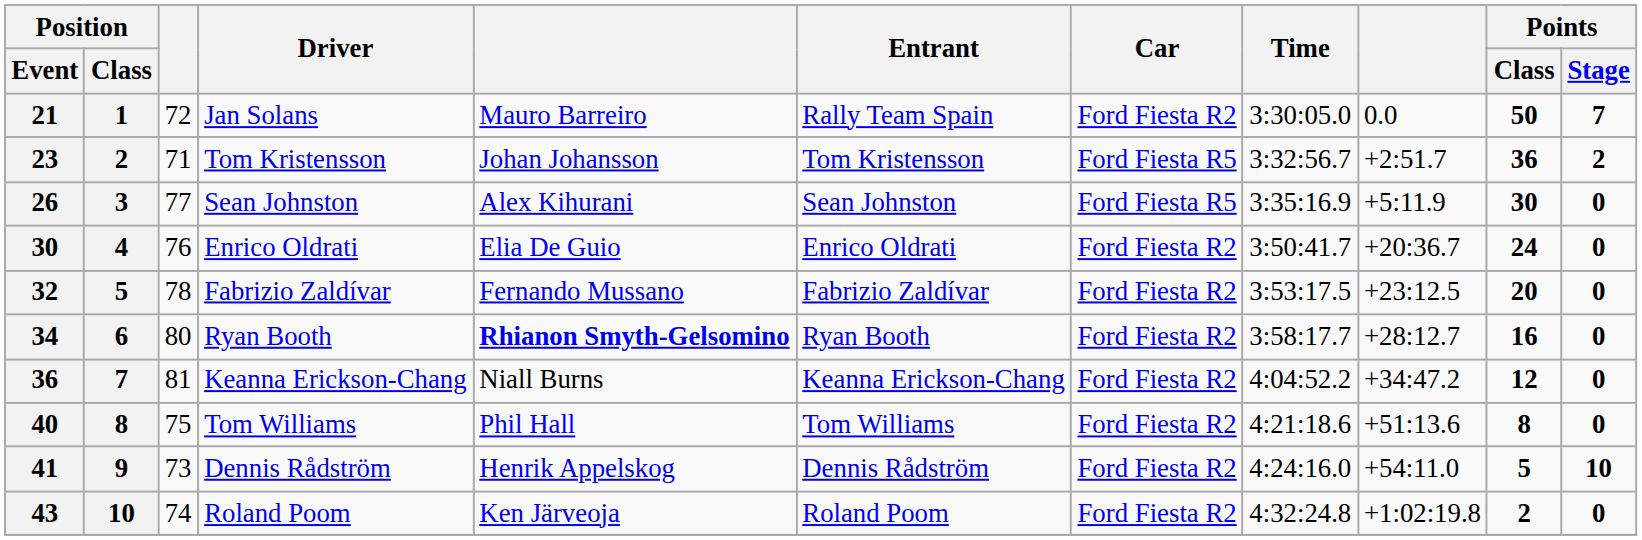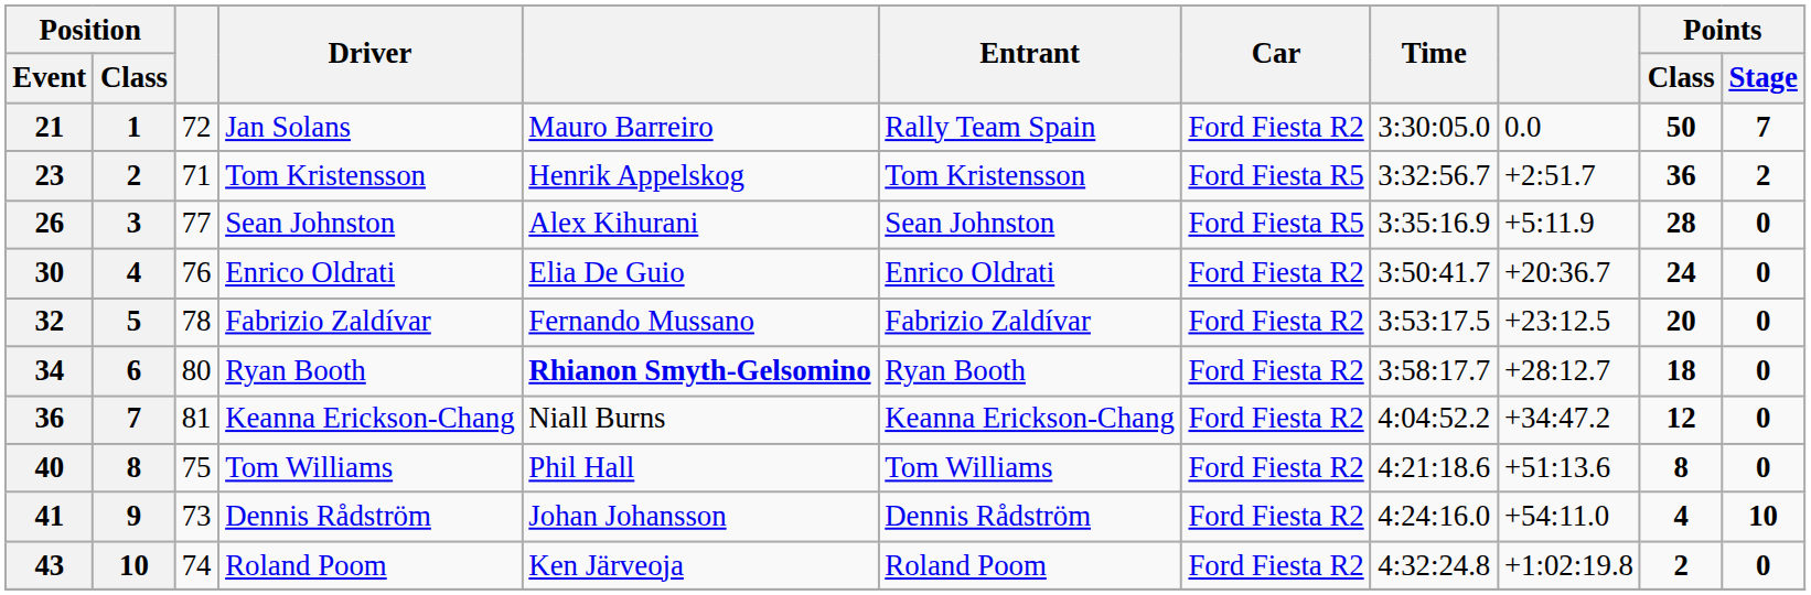 <table class="wikitable" width=85% style="font-size: 85%;">
 <tr>
 <th colspan="2">Position</th>
 <th rowspan="2"></th>
 <th rowspan="2">Driver</th>
 <th rowspan="2"></th>
 <th rowspan="2">Entrant</th>
 <th rowspan="2">Car</th>
 <th rowspan="2">Time</th>
 <th rowspan="2"></th>
 <th colspan="2">Points</th>
 </tr>
 <tr>
 <th>Event</th>
 <th>Class</th>
 <th>Class</th>
 <th><a href='#'>Stage</a></th>
 </tr>
 <tr>
 <th>21</th>
 <th>1</th>
 <td align="center">72</td>
 <td><a href='#'>Jan Solans</a></td>
 <td><a href='#'>Mauro Barreiro</a></td>
 <td><a href='#'>Rally Team Spain</a></td>
 <td nowrap><a href='#'>Ford Fiesta R2</a></td>
 <td>3:30:05.0</td>
 <td>0.0</td>
 <td align="center"><strong>50</strong></td>
 <td align="center"><strong>7</strong></td>
 </tr>
 <tr>
 <th>23</th>
 <th>2</th>
 <td align="center">71</td>
 <td><a href='#'>Tom Kristensson</a></td>
-<td><a href='#'>Johan Johansson</a></td>
+<td><a href='#'>Henrik Appelskog</a></td>
 <td><a href='#'>Tom Kristensson</a></td>
 <td><a href='#'>Ford Fiesta R5</a></td>
 <td>3:32:56.7</td>
 <td>+2:51.7</td>
 <td align="center"><strong>36</strong></td>
 <td align="center"><strong>2</strong></td>
 </tr>
 <tr>
 <th>26</th>
 <th>3</th>
 <td align="center">77</td>
 <td><a href='#'>Sean Johnston</a></td>
 <td><a href='#'>Alex Kihurani</a></td>
 <td><a href='#'>Sean Johnston</a></td>
 <td><a href='#'>Ford Fiesta R5</a></td>
 <td>3:35:16.9</td>
 <td>+5:11.9</td>
-<td align="center"><strong>30</strong></td>
+<td align="center"><strong>28</strong></td>
 <td align="center"><strong>0</strong></td>
 </tr>
 <tr>
 <th>30</th>
 <th>4</th>
 <td align="center">76</td>
 <td><a href='#'>Enrico Oldrati</a></td>
 <td><a href='#'>Elia De Guio</a></td>
 <td><a href='#'>Enrico Oldrati</a></td>
 <td><a href='#'>Ford Fiesta R2</a></td>
 <td>3:50:41.7</td>
 <td>+20:36.7</td>
 <td align="center"><strong>24</strong></td>
 <td align="center"><strong>0</strong></td>
 </tr>
 <tr>
 <th>32</th>
 <th>5</th>
 <td align="center">78</td>
 <td><a href='#'>Fabrizio Zaldívar</a></td>
 <td><a href='#'>Fernando Mussano</a></td>
 <td><a href='#'>Fabrizio Zaldívar</a></td>
 <td><a href='#'>Ford Fiesta R2</a></td>
 <td>3:53:17.5</td>
 <td>+23:12.5</td>
 <td align="center"><strong>20</strong></td>
 <td align="center"><strong>0</strong></td>
 </tr>
 <tr>
 <th>34</th>
 <th>6</th>
 <td align="center">80</td>
 <td><a href='#'>Ryan Booth</a></td>
 <td nowrap><strong><a href='#'>Rhianon Smyth-Gelsomino</a></strong></td>
 <td><a href='#'>Ryan Booth</a></td>
 <td><a href='#'>Ford Fiesta R2</a></td>
 <td>3:58:17.7</td>
 <td>+28:12.7</td>
-<td align="center"><strong>16</strong></td>
+<td align="center"><strong>18</strong></td>
 <td align="center"><strong>0</strong></td>
 </tr>
 <tr>
 <th>36</th>
 <th>7</th>
 <td align="center">81</td>
 <td nowrap><a href='#'>Keanna Erickson-Chang</a></td>
 <td>Niall Burns</td>
 <td nowrap><a href='#'>Keanna Erickson-Chang</a></td>
 <td><a href='#'>Ford Fiesta R2</a></td>
 <td>4:04:52.2</td>
 <td>+34:47.2</td>
 <td align="center"><strong>12</strong></td>
 <td align="center"><strong>0</strong></td>
 </tr>
 <tr>
 <th>40</th>
 <th>8</th>
 <td align="center">75</td>
 <td><a href='#'>Tom Williams</a></td>
 <td><a href='#'>Phil Hall</a></td>
 <td><a href='#'>Tom Williams</a></td>
 <td><a href='#'>Ford Fiesta R2</a></td>
 <td>4:21:18.6</td>
 <td>+51:13.6</td>
 <td align="center"><strong>8</strong></td>
 <td align="center"><strong>0</strong></td>
 </tr>
 <tr>
 <th>41</th>
 <th>9</th>
 <td align="center">73</td>
 <td><a href='#'>Dennis Rådström</a></td>
-<td><a href='#'>Henrik Appelskog</a></td>
+<td><a href='#'>Johan Johansson</a></td>
 <td><a href='#'>Dennis Rådström</a></td>
 <td><a href='#'>Ford Fiesta R2</a></td>
 <td>4:24:16.0</td>
 <td>+54:11.0</td>
-<td align="center"><strong>5</strong></td>
+<td align="center"><strong>4</strong></td>
 <td align="center"><strong>10</strong></td>
 </tr>
 <tr>
 <th>43</th>
 <th>10</th>
 <td align="center">74</td>
 <td><a href='#'>Roland Poom</a></td>
 <td><a href='#'>Ken Järveoja</a></td>
 <td><a href='#'>Roland Poom</a></td>
 <td><a href='#'>Ford Fiesta R2</a></td>
 <td>4:32:24.8</td>
 <td>+1:02:19.8</td>
 <td align="center"><strong>2</strong></td>
 <td align="center"><strong>0</strong></td>
 </tr>
 <tr>
 </tr>
 </table>
